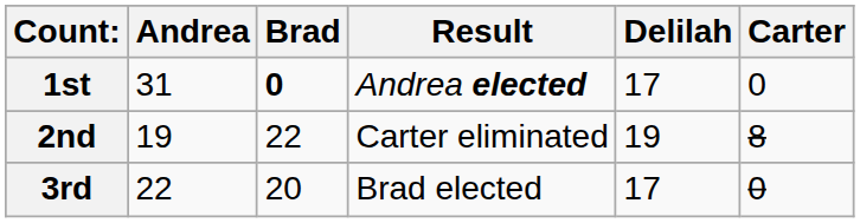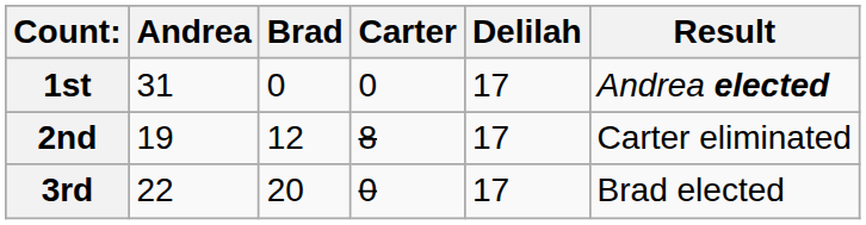 <table class="wikitable">
 <tr>
 <th>Count:</th>
 <th>Andrea</th>
 <th>Brad</th>
+<th>Carter</th>
+<th>Delilah</th>
 <th>Result</th>
-<th>Delilah</th>
-<th>Carter</th>
 </tr>
 <tr>
 <th>1st</th>
 <td>31 </td>
-<td><strong>0</strong></td>
+<td>0</td>
+<td>0</td>
+<td>17</td>
 <td><em>Andrea <strong>elected<strong><em></td>
-<td>17</td>
-<td>0</td>
 </tr>
 <tr>
 <th>2nd</th>
 <td>19 </td>
-<td>22</td>
+<td>12</td>
+<td><s>8 </s></td>
+<td>17</td>
 <td></em>Carter<em> </em></strong>eliminated<strong><em></td>
-<td>19</td>
-<td><s>8 </s></td>
 </tr>
 <tr>
 <th>3rd</th>
 <td>22 </td>
 <td>20 </td>
+<td><s>0 </s></td>
+<td>17</td>
 <td></em>Brad </strong>elected</em></strong></td>
-<td>17</td>
-<td><s>0 </s></td>
 </tr>
 </table>
